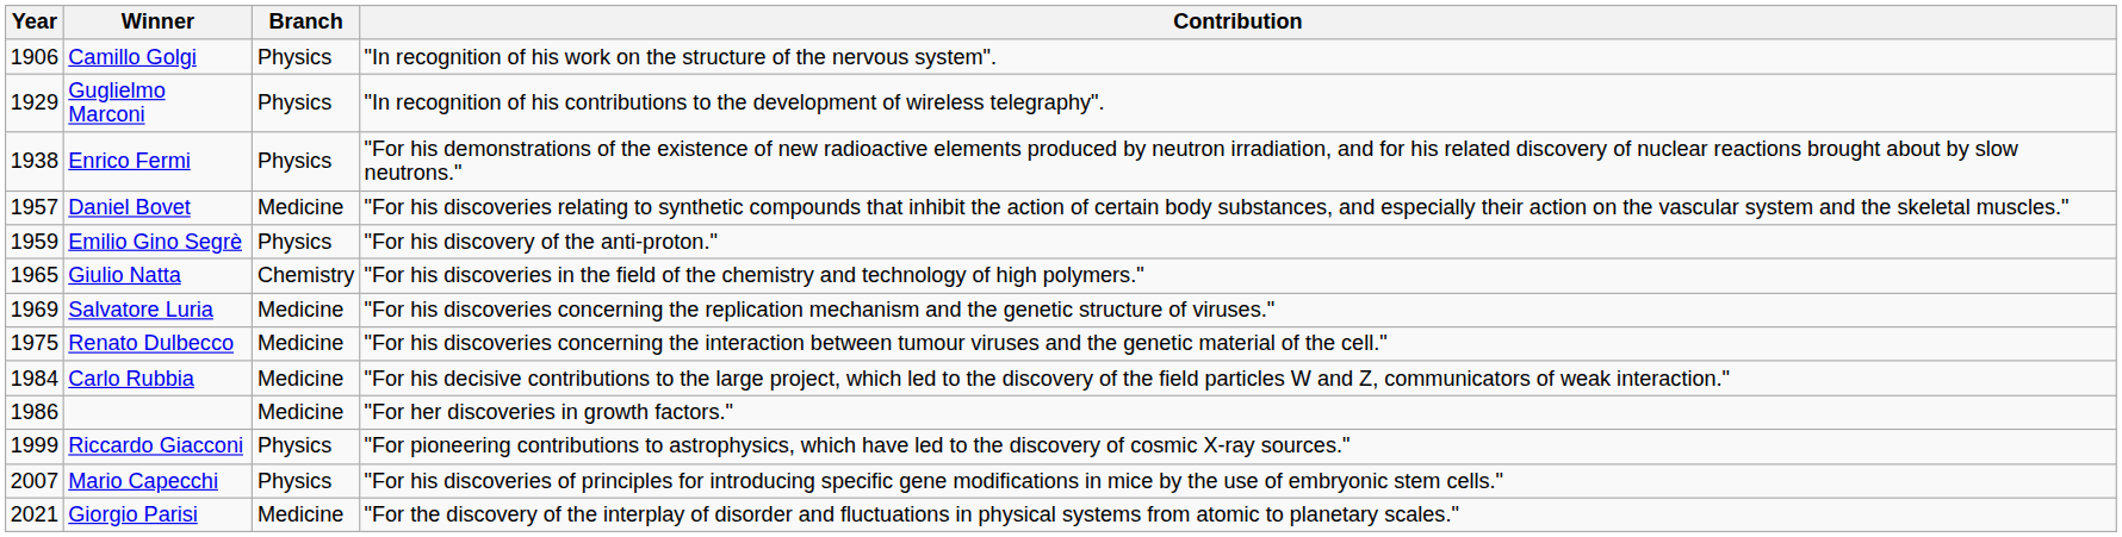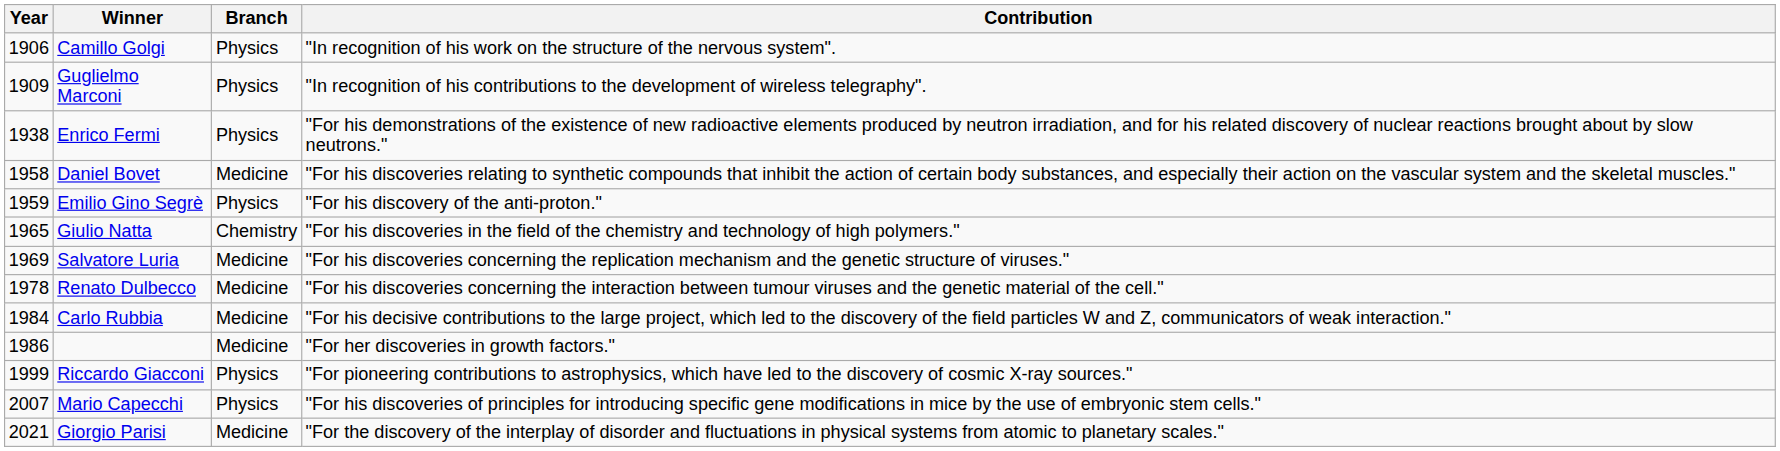 <table class="wikitable">
 <tr>
 <th>Year</th>
 <th>Winner</th>
 <th>Branch</th>
 <th>Contribution</th>
 </tr>
 <tr>
 <td>1906</td>
 <td><a href='#'>Camillo Golgi</a></td>
 <td>Physics</td>
 <td>"In recognition of his work on the structure of the nervous system".</td>
 </tr>
 <tr>
-<td>1929</td>
+<td>1909</td>
 <td><a href='#'>Guglielmo Marconi</a></td>
 <td>Physics</td>
 <td>"In recognition of his contributions to the development of wireless telegraphy".</td>
 </tr>
 <tr>
 <td>1938</td>
 <td><a href='#'>Enrico Fermi</a></td>
 <td>Physics</td>
 <td>"For his demonstrations of the existence of new radioactive elements produced by neutron irradiation, and for his related discovery of nuclear reactions brought about by slow neutrons."</td>
 </tr>
 <tr>
-<td>1957</td>
+<td>1958</td>
 <td><a href='#'>Daniel Bovet</a></td>
 <td>Medicine</td>
 <td>"For his discoveries relating to synthetic compounds that inhibit the action of certain body substances, and especially their action on the vascular system and the skeletal muscles."</td>
 </tr>
 <tr>
 <td>1959</td>
 <td><a href='#'>Emilio Gino Segrè</a></td>
 <td>Physics</td>
 <td>"For his discovery of the anti-proton."</td>
 </tr>
 <tr>
 <td>1965</td>
 <td><a href='#'>Giulio Natta</a></td>
 <td>Chemistry</td>
 <td>"For his discoveries in the field of the chemistry and technology of high polymers."</td>
 </tr>
 <tr>
 <td>1969</td>
 <td><a href='#'>Salvatore Luria</a></td>
 <td>Medicine</td>
 <td>"For his discoveries concerning the replication mechanism and the genetic structure of viruses."</td>
 </tr>
 <tr>
-<td>1975</td>
+<td>1978</td>
 <td><a href='#'>Renato Dulbecco</a></td>
 <td>Medicine</td>
 <td>"For his discoveries concerning the interaction between tumour viruses and the genetic material of the cell."</td>
 </tr>
 <tr>
 <td>1984</td>
 <td><a href='#'>Carlo Rubbia</a></td>
 <td>Medicine</td>
 <td>"For his decisive contributions to the large project, which led to the discovery of the field particles W and Z, communicators of weak interaction."</td>
 </tr>
 <tr>
 <td>1986</td>
 <td></td>
 <td>Medicine</td>
 <td>"For her discoveries in growth factors."</td>
 </tr>
 <tr>
 <td>1999</td>
 <td><a href='#'>Riccardo Giacconi</a></td>
 <td>Physics</td>
 <td>"For pioneering contributions to astrophysics, which have led to the discovery of cosmic X-ray sources."</td>
 </tr>
 <tr>
 <td>2007</td>
 <td><a href='#'>Mario Capecchi</a></td>
 <td>Physics</td>
 <td>"For his discoveries of principles for introducing specific gene modifications in mice by the use of embryonic stem cells."</td>
 </tr>
 <tr>
 <td>2021</td>
 <td><a href='#'>Giorgio Parisi</a></td>
 <td>Medicine</td>
 <td>"For the discovery of the interplay of disorder and fluctuations in physical systems from atomic to planetary scales."</td>
 </tr>
 </table>
